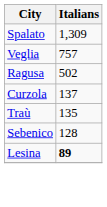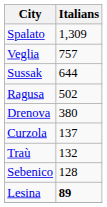 <table class="wikitable">
 <tr>
 <th>City</th>
 <th>Italians</th>
 </tr>
 <tr>
 <td><a href='#'>Spalato</a></td>
 <td>1,309</td>
 </tr>
 <tr>
 <td><a href='#'>Veglia</a></td>
 <td>757</td>
 </tr>
 <tr>
+<td><a href='#'>Sussak</a></td>
+<td>644</td>
+</tr>
+<tr>
 <td><a href='#'>Ragusa</a></td>
 <td>502</td>
+</tr>
+<tr>
+<td><a href='#'>Drenova</a></td>
+<td>380</td>
 </tr>
 <tr>
 <td><a href='#'>Curzola</a></td>
 <td>137</td>
 </tr>
 <tr>
 <td><a href='#'>Traù</a></td>
-<td>135</td>
+<td>132</td>
 </tr>
 <tr>
 <td><a href='#'>Sebenico</a></td>
 <td>128</td>
 </tr>
 <tr>
 <td><a href='#'>Lesina</a></td>
 <td><strong>89</strong></td>
 </tr>
 <tr>
 </tr>
 </table>
